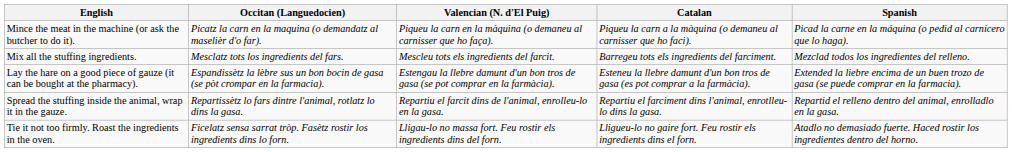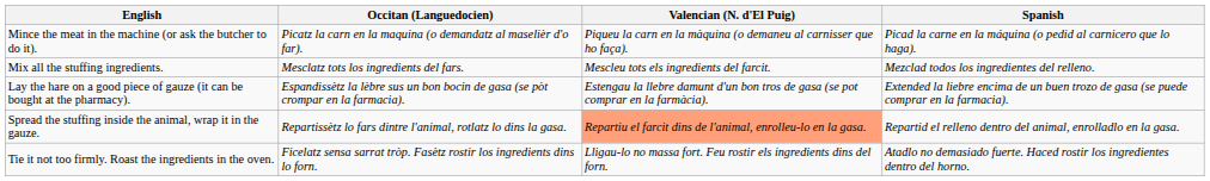 <table class="wikitable centre">
 <tr>
 <th scope=col>English</th>
 <th scope=col>Occitan (Languedocien)</th>
 <th scope=col>Valencian (N. d'El Puig)</th>
-<th scope=col>Catalan</th>
 <th scope=col>Spanish</th>
 </tr>
 <tr>
 <td>Mince the meat in the machine (or ask the butcher to do it).</td>
 <td><em>Picatz la carn en la maquina (o demandatz al maselièr d'o far).</em></td>
 <td><em>Piqueu la carn en la màquina (o demaneu al carnisser que ho faça).</em></td>
-<td><em>Piqueu la carn a la màquina (o demaneu al carnisser que ho faci).</em></td>
 <td><em>Picad la carne en la máquina (o pedid al carnicero que lo haga).</em></td>
 </tr>
 <tr>
 <td>Mix all the stuffing ingredients.</td>
 <td><em>Mesclatz tots los ingredients del fars.</em></td>
 <td><em>Mescleu tots els ingredients del farcit.</em></td>
-<td><em>Barregeu tots els ingredients del farciment.</em></td>
 <td><em>Mezclad todos los ingredientes del relleno.</em></td>
 </tr>
 <tr>
 <td>Lay the hare on a good piece of gauze (it can be bought at the pharmacy).</td>
 <td><em>Espandissètz la lèbre sus un bon bocin de gasa (se pòt crompar en la farmacia).</em></td>
 <td><em>Estengau la llebre damunt d'un bon tros de gasa (se pot comprar en la farmàcia).</em></td>
-<td><em>Esteneu la llebre damunt d'un bon tros de gasa (es pot comprar a la farmàcia).</em></td>
 <td><em>Extended la liebre encima de un buen trozo de gasa (se puede comprar en la farmacia).</em></td>
 </tr>
 <tr>
 <td>Spread the stuffing inside the animal, wrap it in the gauze.</td>
 <td><em>Repartissètz lo fars dintre l'animal, rotlatz lo dins la gasa.</em></td>
-<td><em>Repartiu el farcit dins de l'animal, enrolleu-lo en la gasa.</em></td>
-<td><em>Repartiu el farciment dins l'animal, enrotlleu-lo dins la gasa.</em></td>
+<td style="background: lightsalmon;"><em>Repartiu el farcit dins de l'animal, enrolleu-lo en la gasa.</em></td>
 <td><em>Repartid el relleno dentro del animal, enrolladlo en la gasa.</em></td>
 </tr>
 <tr>
 <td>Tie it not too firmly. Roast the ingredients in the oven.</td>
 <td><em>Ficelatz sensa sarrat tròp. Fasètz rostir los ingredients dins lo forn.</em></td>
 <td><em>Lligau-lo no massa fort. Feu rostir els ingredients dins del forn.</em></td>
-<td><em>Lligueu-lo no gaire fort. Feu rostir els ingredients dins el forn.</em></td>
 <td><em>Atadlo no demasiado fuerte. Haced rostir los ingredientes dentro del horno.</em></td>
 </tr>
 </table>
